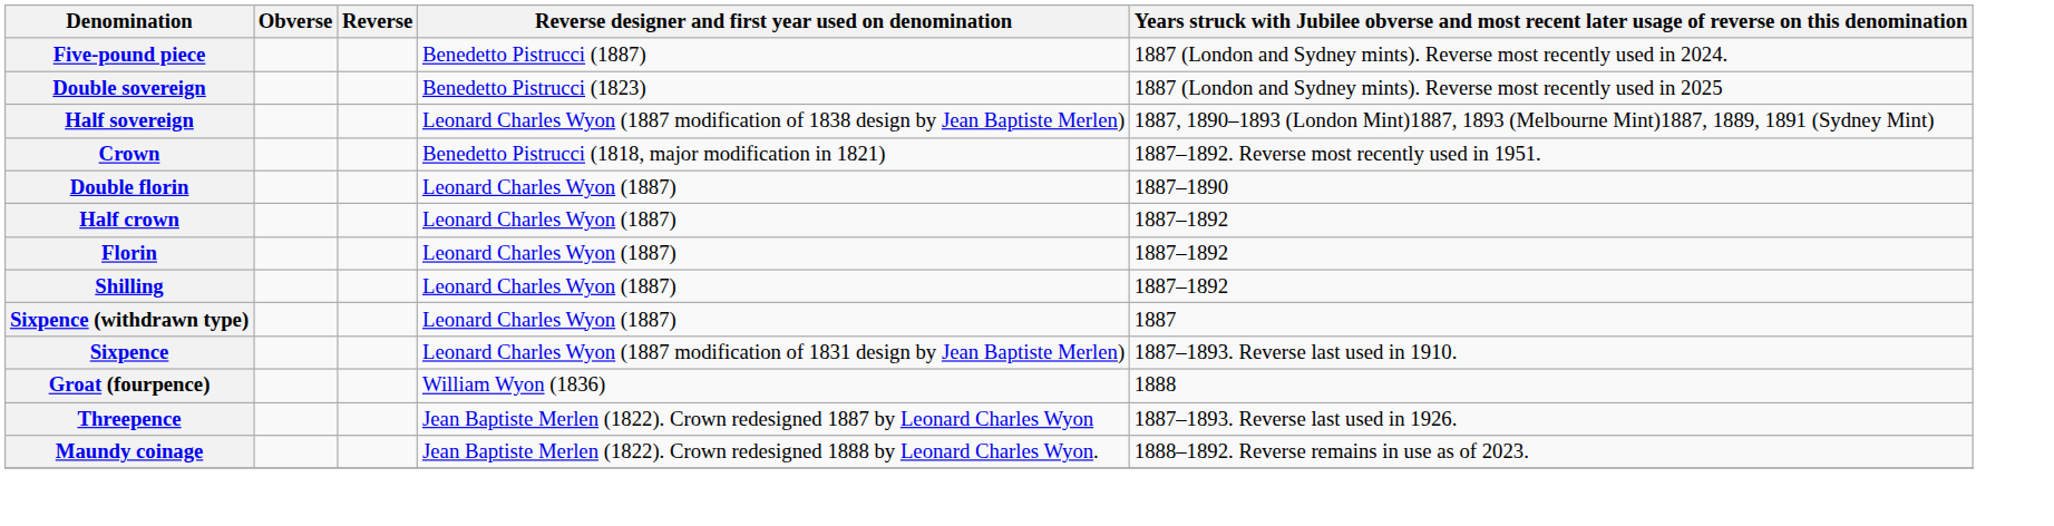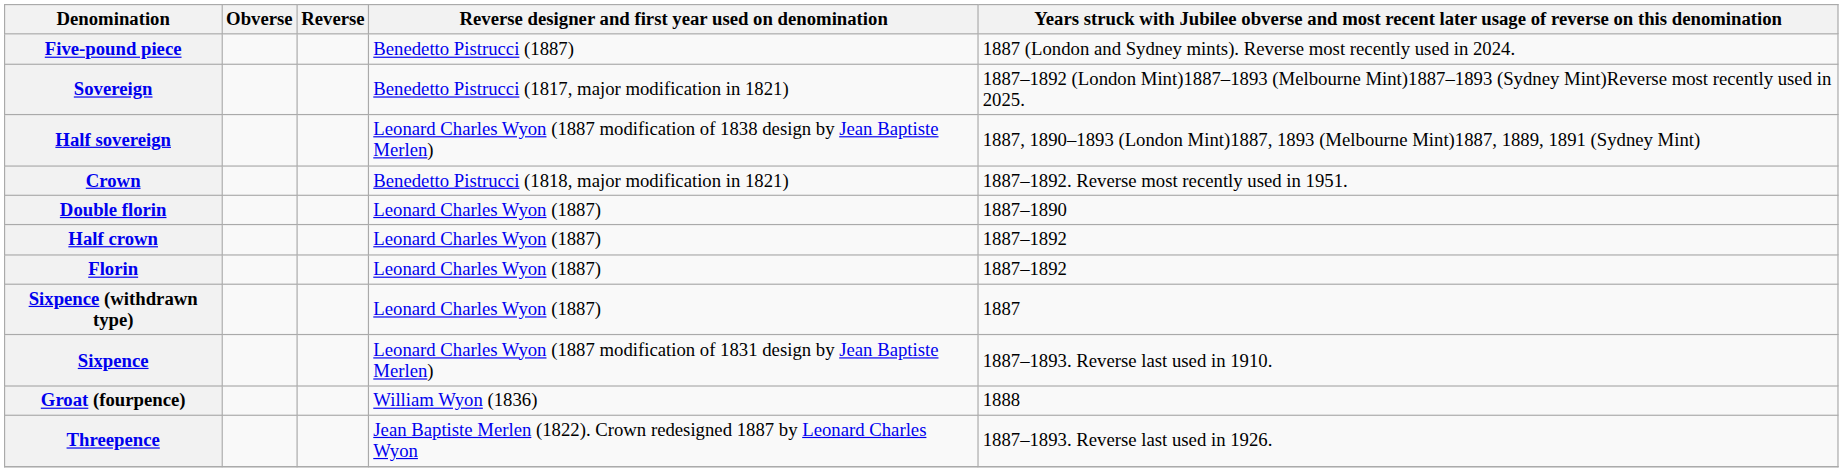 <table class="wikitable plainrowheaders" style="text-align: left;">
 <tr>
 <th scope="col">Denomination</th>
 <th scope="col">Obverse</th>
 <th scope="col">Reverse</th>
 <th scope="col">Reverse designer and first year used on denomination</th>
 <th scope="col">Years struck with Jubilee obverse and most recent later usage of reverse on this denomination</th>
 </tr>
 <tr>
 <th scope="row"><a href='#'>Five-pound piece</a></th>
 <td></td>
 <td></td>
 <td><a href='#'>Benedetto Pistrucci</a> (1887)</td>
 <td>1887 (London and Sydney mints). Reverse most recently used in 2024.</td>
 </tr>
 <tr>
-<th scope="row"><a href='#'>Double sovereign</a></th>
+<th scope="row"><a href='#'>Sovereign</a></th>
 <td></td>
 <td></td>
-<td><a href='#'>Benedetto Pistrucci</a> (1823)</td>
-<td>1887 (London and Sydney mints). Reverse most recently used in 2025</td>
+<td><a href='#'>Benedetto Pistrucci</a> (1817, major modification in 1821)</td>
+<td>1887–1892 (London Mint)1887–1893 (Melbourne Mint)1887–1893 (Sydney Mint)Reverse most recently used in 2025.</td>
 </tr>
 <tr>
 <th scope="row"><a href='#'>Half sovereign</a></th>
 <td></td>
 <td></td>
 <td><a href='#'>Leonard Charles Wyon</a> (1887 modification of 1838 design by <a href='#'>Jean Baptiste Merlen</a>)</td>
 <td>1887, 1890–1893 (London Mint)1887, 1893 (Melbourne Mint)1887, 1889, 1891 (Sydney Mint)</td>
 </tr>
 <tr>
 <th scope="row"><a href='#'>Crown</a></th>
 <td></td>
 <td></td>
 <td><a href='#'>Benedetto Pistrucci</a> (1818, major modification in 1821)</td>
 <td>1887–1892. Reverse most recently used in 1951.</td>
 </tr>
 <tr>
 <th scope="row"><a href='#'>Double florin</a></th>
 <td></td>
 <td></td>
 <td><a href='#'>Leonard Charles Wyon</a> (1887)</td>
 <td>1887–1890</td>
 </tr>
 <tr>
 <th scope="row"><a href='#'>Half crown</a></th>
 <td></td>
 <td></td>
 <td><a href='#'>Leonard Charles Wyon</a> (1887)</td>
 <td>1887–1892</td>
 </tr>
 <tr>
 <th scope="row"><a href='#'>Florin</a></th>
 <td></td>
 <td></td>
 <td><a href='#'>Leonard Charles Wyon</a> (1887)</td>
 <td>1887–1892</td>
 </tr>
 <tr>
-<th scope="row"><a href='#'>Shilling</a></th>
-<td></td>
-<td></td>
-<td><a href='#'>Leonard Charles Wyon</a> (1887)</td>
-<td>1887–1892</td>
-</tr>
-<tr>
 <th scope="row"><a href='#'>Sixpence</a> (withdrawn type)</th>
 <td></td>
 <td></td>
 <td><a href='#'>Leonard Charles Wyon</a> (1887)</td>
 <td>1887</td>
 </tr>
 <tr>
 <th scope="row"><a href='#'>Sixpence</a></th>
 <td></td>
 <td></td>
 <td><a href='#'>Leonard Charles Wyon</a> (1887 modification of 1831 design by <a href='#'>Jean Baptiste Merlen</a>)</td>
 <td>1887–1893. Reverse last used in 1910.</td>
 </tr>
 <tr>
 <th scope="row"><a href='#'>Groat</a> (fourpence)</th>
 <td></td>
 <td></td>
 <td><a href='#'>William Wyon</a> (1836)</td>
 <td>1888</td>
 </tr>
 <tr>
 <th scope="row"><a href='#'>Threepence</a></th>
 <td></td>
 <td></td>
 <td><a href='#'>Jean Baptiste Merlen</a> (1822). Crown redesigned 1887 by <a href='#'>Leonard Charles Wyon</a></td>
 <td>1887–1893. Reverse last used in 1926.</td>
 </tr>
 <tr>
-<th scope="row"><a href='#'>Maundy coinage</a></th>
-<td></td>
-<td></td>
-<td><a href='#'>Jean Baptiste Merlen</a> (1822). Crown redesigned 1888 by <a href='#'>Leonard Charles Wyon</a>.</td>
-<td>1888–1892. Reverse remains in use as of 2023.</td>
-</tr>
-<tr>
 </tr>
 </table>
